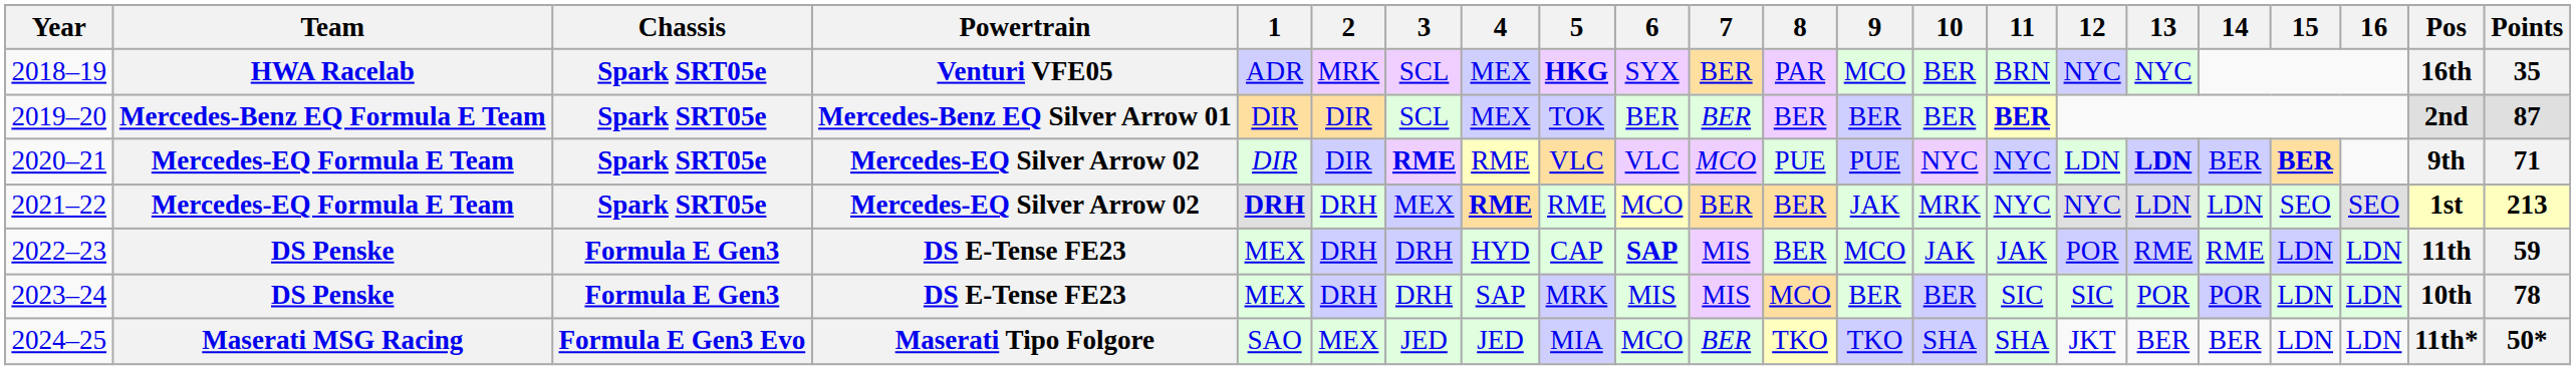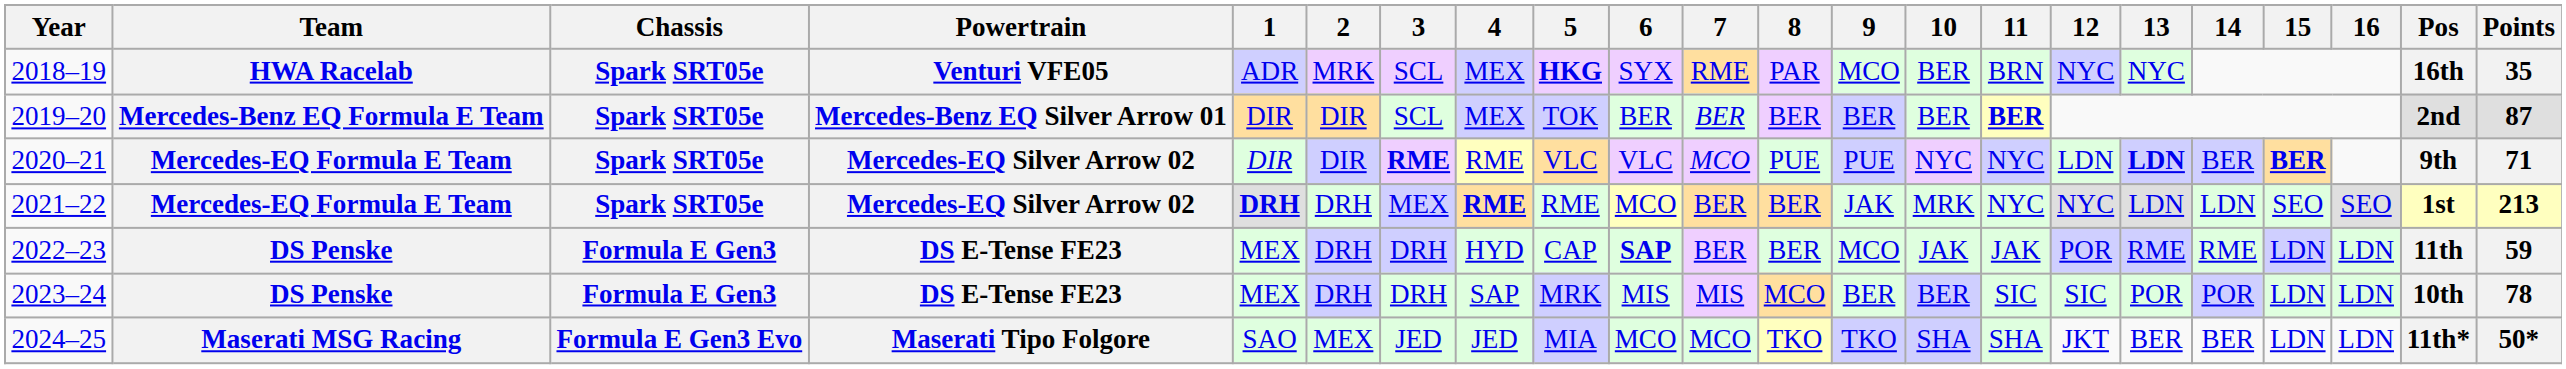 <table class="wikitable" style="text-align:center; font-size:85%">
 <tr>
 <th>Year</th>
 <th>Team</th>
 <th>Chassis</th>
 <th>Powertrain</th>
 <th>1</th>
 <th>2</th>
 <th>3</th>
 <th>4</th>
 <th>5</th>
 <th>6</th>
 <th>7</th>
 <th>8</th>
 <th>9</th>
 <th>10</th>
 <th>11</th>
 <th>12</th>
 <th>13</th>
 <th>14</th>
 <th>15</th>
 <th>16</th>
 <th>Pos</th>
 <th>Points</th>
 </tr>
 <tr>
 <td nowrap><a href='#'>2018–19</a></td>
 <th nowrap><a href='#'>HWA Racelab</a></th>
 <th nowrap><a href='#'>Spark</a> <a href='#'>SRT05e</a></th>
 <th nowrap><a href='#'>Venturi</a> VFE05</th>
 <td style="background:#CFCFFF;"><a href='#'>ADR</a><br></td>
 <td style="background:#EFCFFF;"><a href='#'>MRK</a><br></td>
 <td style="background:#EFCFFF;"><a href='#'>SCL</a><br></td>
 <td style="background:#CFCFFF;"><a href='#'>MEX</a><br></td>
 <td style="background:#EFCFFF;"><strong><a href='#'>HKG</a></strong><br></td>
 <td style="background:#EFCFFF;"><a href='#'>SYX</a><br></td>
-<td style="background:#FFDF9F;"><a href='#'>BER</a><br></td>
+<td style="background:#FFDF9F;"><a href='#'>RME</a><br></td>
 <td style="background:#EFCFFF;"><a href='#'>PAR</a><br></td>
 <td style="background:#DFFFDF;"><a href='#'>MCO</a><br></td>
 <td style="background:#DFFFDF;"><a href='#'>BER</a><br></td>
 <td style="background:#DFFFDF;"><a href='#'>BRN</a><br></td>
 <td style="background:#CFCFFF;"><a href='#'>NYC</a><br></td>
 <td style="background:#DFFFDF;"><a href='#'>NYC</a><br></td>
 <td colspan=3></td>
 <th>16th</th>
 <th>35</th>
 </tr>
 <tr>
 <td nowrap><a href='#'>2019–20</a></td>
 <th nowrap><a href='#'>Mercedes-Benz EQ Formula E Team</a></th>
 <th nowrap><a href='#'>Spark</a> <a href='#'>SRT05e</a></th>
 <th nowrap><a href='#'>Mercedes-Benz EQ</a> Silver Arrow 01</th>
 <td style="background:#FFDF9F;"><a href='#'>DIR</a><br></td>
 <td style="background:#FFDF9F;"><a href='#'>DIR</a><br></td>
 <td style="background:#DFFFDF;"><a href='#'>SCL</a><br></td>
 <td style="background:#CFCFFF;"><a href='#'>MEX</a><br></td>
 <td style="background:#cfcfff;"><a href='#'>TOK</a><br></td>
 <td style="background:#DFFFDF;"><a href='#'>BER</a><br></td>
 <td style="background:#DFFFDF;"><em><a href='#'>BER</a></em><br></td>
 <td style="background:#EFCFFF;"><a href='#'>BER</a><br></td>
 <td style="background:#CFCFFF;"><a href='#'>BER</a><br></td>
 <td style="background:#DFFFDF;"><a href='#'>BER</a><br></td>
 <td style="background:#FFFFBF;"><strong><a href='#'>BER</a></strong><br></td>
 <td colspan=5></td>
 <th style="background:#DFDFDF;">2nd</th>
 <th style="background:#DFDFDF;">87</th>
 </tr>
 <tr>
 <td nowrap><a href='#'>2020–21</a></td>
 <th nowrap><a href='#'>Mercedes-EQ Formula E Team</a></th>
 <th nowrap><a href='#'>Spark</a> <a href='#'>SRT05e</a></th>
 <th nowrap><a href='#'>Mercedes-EQ</a> Silver Arrow 02</th>
 <td style="background:#DFFFDF;"><em><a href='#'>DIR</a></em><br></td>
 <td style="background:#CFCFFF;"><a href='#'>DIR</a><br></td>
 <td style="background:#EFCFFF;"><strong><a href='#'>RME</a></strong><br></td>
 <td style="background:#FFFFBF;"><a href='#'>RME</a><br></td>
 <td style="background:#FFDF9F;"><a href='#'>VLC</a><br></td>
 <td style="background:#EFCFFF;"><a href='#'>VLC</a><br></td>
 <td style="background:#EFCFFF;"><em><a href='#'>MCO</a></em><br></td>
 <td style="background:#DFFFDF;"><a href='#'>PUE</a><br></td>
 <td style="background:#CFCFFF;"><a href='#'>PUE</a><br></td>
 <td style="background:#EFCFFF;"><a href='#'>NYC</a><br></td>
 <td style="background:#CFCFFF;"><a href='#'>NYC</a><br></td>
 <td style="background:#DFFFDF;"><a href='#'>LDN</a><br></td>
 <td style="background:#CFCFFF;"><strong><a href='#'>LDN</a></strong><br></td>
 <td style="background:#CFCFFF;"><a href='#'>BER</a><br></td>
 <td style="background:#FFDF9F;"><strong><a href='#'>BER</a></strong><br></td>
 <td></td>
 <th>9th</th>
 <th>71</th>
 </tr>
 <tr>
 <td nowrap><a href='#'>2021–22</a></td>
 <th nowrap><a href='#'>Mercedes-EQ Formula E Team</a></th>
 <th nowrap><a href='#'>Spark</a> <a href='#'>SRT05e</a></th>
 <th nowrap><a href='#'>Mercedes-EQ</a> Silver Arrow 02</th>
 <td style="background:#DFDFDF;"><strong><a href='#'>DRH</a></strong><br></td>
 <td style="background:#DFFFDF;"><a href='#'>DRH</a><br></td>
 <td style="background:#CFCFFF;"><a href='#'>MEX</a><br></td>
 <td style="background:#FFDF9F;"><strong><a href='#'>RME</a></strong><br></td>
 <td style="background:#DFFFDF;"><a href='#'>RME</a><br></td>
 <td style="background:#FFFFBF;"><a href='#'>MCO</a><br></td>
 <td style="background:#FFDF9F;"><a href='#'>BER</a><br></td>
 <td style="background:#FFDF9F;"><a href='#'>BER</a><br></td>
 <td style="background:#DFFFDF;"><a href='#'>JAK</a><br></td>
 <td style="background:#DFFFDF;"><a href='#'>MRK</a><br></td>
 <td style="background:#DFFFDF;"><a href='#'>NYC</a><br></td>
 <td style="background:#DFDFDF;"><a href='#'>NYC</a><br></td>
 <td style="background:#DFDFDF;"><a href='#'>LDN</a><br></td>
 <td style="background:#DFFFDF;"><a href='#'>LDN</a><br></td>
 <td style="background:#DFFFDF;"><a href='#'>SEO</a><br></td>
 <td style="background:#DFDFDF;"><a href='#'>SEO</a><br></td>
 <th style="background:#FFFFBF;">1st</th>
 <th style="background:#FFFFBF;">213</th>
 </tr>
 <tr>
 <td><a href='#'>2022–23</a></td>
 <th nowrap><a href='#'>DS Penske</a></th>
 <th nowrap><a href='#'>Formula E Gen3</a></th>
 <th nowrap><a href='#'>DS</a> E-Tense FE23</th>
 <td style="background:#DFFFDF;"><a href='#'>MEX</a><br></td>
 <td style="background:#CFCFFF;"><a href='#'>DRH</a><br></td>
 <td style="background:#CFCFFF;"><a href='#'>DRH</a><br></td>
 <td style="background:#DFFFDF;"><a href='#'>HYD</a><br></td>
 <td style="background:#DFFFDF;"><a href='#'>CAP</a><br></td>
 <td style="background:#dfffdf;"><strong><a href='#'>SAP</a></strong><br></td>
-<td style="background:#EFCFFF;"><a href='#'>MIS</a><br></td>
+<td style="background:#efcfff;"><a href='#'>BER</a><br></td>
 <td style="background:#dfffdf;"><a href='#'>BER</a><br></td>
 <td style="background:#dfffdf;"><a href='#'>MCO</a><br></td>
 <td style="background:#dfffdf;"><a href='#'>JAK</a><br></td>
 <td style="background:#dfffdf;"><a href='#'>JAK</a><br></td>
 <td style="background:#cfcfff;"><a href='#'>POR</a><br></td>
 <td style="background:#cfcfff;"><a href='#'>RME</a><br></td>
 <td style="background:#dfffdf;"><a href='#'>RME</a><br></td>
 <td style="background:#CFCFFF;"><a href='#'>LDN</a><br></td>
 <td style="background:#DFFFDF;"><a href='#'>LDN</a><br></td>
 <th>11th</th>
 <th>59</th>
 </tr>
 <tr>
 <td nowrap><a href='#'>2023–24</a></td>
 <th nowrap><a href='#'>DS Penske</a></th>
 <th nowrap><a href='#'>Formula E Gen3</a></th>
 <th nowrap><a href='#'>DS</a> E-Tense FE23</th>
 <td style="background:#dfffdf;"><a href='#'>MEX</a><br></td>
 <td style="background:#cfcfff;"><a href='#'>DRH</a><br></td>
 <td style="background:#dfffdf;"><a href='#'>DRH</a><br></td>
 <td style="background:#dfffdf;"><a href='#'>SAP</a><br></td>
 <td style="background:#CFCFFF;"><a href='#'>MRK</a><br></td>
 <td style="background:#dfffdf;"><a href='#'>MIS</a><br></td>
 <td style="background:#EFCFFF;"><a href='#'>MIS</a><br></td>
 <td style="background:#FFDF9F;"><a href='#'>MCO</a><br></td>
 <td style="background:#dfffdf;"><a href='#'>BER</a><br></td>
 <td style="background:#cfcfff;"><a href='#'>BER</a><br></td>
 <td style="background:#dfffdf;"><a href='#'>SIC</a><br></td>
 <td style="background:#dfffdf;"><a href='#'>SIC</a><br></td>
 <td style="background:#dfffdf;"><a href='#'>POR</a><br></td>
 <td style="background:#cfcfff;"><a href='#'>POR</a><br></td>
 <td style="background:#dfffdf;"><a href='#'>LDN</a><br></td>
 <td style="background:#dfffdf;"><a href='#'>LDN</a><br></td>
 <th>10th</th>
 <th>78</th>
 </tr>
 <tr>
 <td nowrap><a href='#'>2024–25</a></td>
 <th nowrap><a href='#'>Maserati MSG Racing</a></th>
 <th nowrap><a href='#'>Formula E Gen3 Evo</a></th>
 <th nowrap><a href='#'>Maserati</a> Tipo Folgore</th>
 <td style="background:#DFFFDF;"><a href='#'>SAO</a><br></td>
 <td style="background:#DFFFDF;"><a href='#'>MEX</a><br></td>
 <td style="background:#DFFFDF;"><a href='#'>JED</a><br></td>
 <td style="background:#DFFFDF;"><a href='#'>JED</a><br></td>
 <td style="background:#CFCFFF;"><a href='#'>MIA</a><br></td>
 <td style="background:#DFFFDF;"><a href='#'>MCO</a><br></td>
-<td style="background:#DFFFDF;"><em><a href='#'>BER</a></em><br></td>
+<td style="background:#DFFFDF;"><a href='#'>MCO</a><br></td>
 <td style="background:#FFFFBF;"><a href='#'>TKO</a><br></td>
 <td style="background:#CFCFFF;"><a href='#'>TKO</a><br> </td>
 <td style="background:#CFCFFF;"><a href='#'>SHA</a><br></td>
 <td style="background:#DFFFDF;"><a href='#'>SHA</a><br></td>
 <td><a href='#'>JKT</a></td>
 <td><a href='#'>BER</a></td>
 <td><a href='#'>BER</a></td>
 <td><a href='#'>LDN</a></td>
 <td><a href='#'>LDN</a></td>
 <th>11th*</th>
 <th>50*</th>
 </tr>
 </table>
